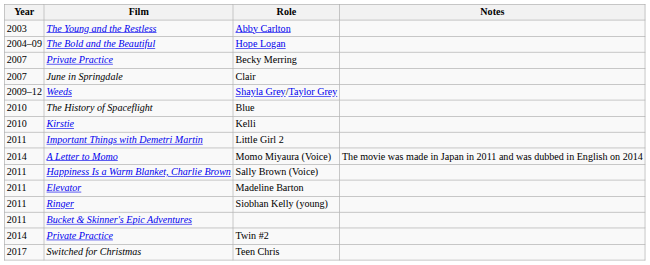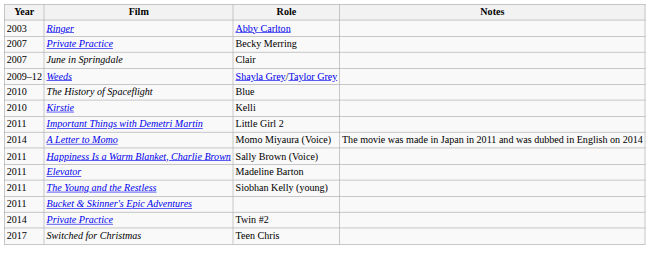 <table class="wikitable">
 <tr>
 <th>Year</th>
 <th>Film</th>
 <th>Role</th>
 <th>Notes</th>
 </tr>
 <tr>
 <td>2003</td>
-<td><em><a href='#'>The Young and the Restless</a></em></td>
+<td><em><a href='#'>Ringer</a></em></td>
 <td><a href='#'>Abby Carlton</a></td>
-<td></td>
-</tr>
-<tr>
-<td>2004–09</td>
-<td><em><a href='#'>The Bold and the Beautiful</a></em></td>
-<td><a href='#'>Hope Logan</a></td>
 <td></td>
 </tr>
 <tr>
 <td>2007</td>
 <td><em><a href='#'>Private Practice</a></em></td>
 <td>Becky Merring</td>
 <td></td>
 </tr>
 <tr>
 <td>2007</td>
 <td><em>June in Springdale</em></td>
 <td>Clair</td>
 <td></td>
 </tr>
 <tr>
 <td>2009–12</td>
 <td><em><a href='#'>Weeds</a></em></td>
 <td><a href='#'>Shayla Grey</a>/<a href='#'>Taylor Grey</a></td>
 <td></td>
 </tr>
 <tr>
 <td>2010</td>
 <td><em>The History of Spaceflight</em></td>
 <td>Blue</td>
 <td></td>
 </tr>
 <tr>
 <td>2010</td>
 <td><em><a href='#'>Kirstie</a></em></td>
 <td>Kelli</td>
 <td></td>
 </tr>
 <tr>
 <td>2011</td>
 <td><em><a href='#'>Important Things with Demetri Martin</a></em></td>
 <td>Little Girl 2</td>
 <td></td>
 </tr>
 <tr>
 <td>2014</td>
 <td><em><a href='#'>A Letter to Momo</a></em></td>
 <td>Momo Miyaura (Voice)</td>
 <td>The movie was made in Japan in 2011 and was dubbed in English on 2014</td>
 </tr>
 <tr>
 <td>2011</td>
 <td><em><a href='#'>Happiness Is a Warm Blanket, Charlie Brown</a></em></td>
 <td>Sally Brown (Voice)</td>
 <td></td>
 </tr>
 <tr>
 <td>2011</td>
 <td><em><a href='#'>Elevator</a></em></td>
 <td>Madeline Barton</td>
 <td></td>
 </tr>
 <tr>
 <td>2011</td>
-<td><em><a href='#'>Ringer</a></em></td>
+<td><em><a href='#'>The Young and the Restless</a></em></td>
 <td>Siobhan Kelly (young)</td>
 <td></td>
 </tr>
 <tr>
 <td>2011</td>
 <td><em><a href='#'>Bucket & Skinner's Epic Adventures</a></em></td>
 <td></td>
 <td></td>
 </tr>
 <tr>
 <td>2014</td>
 <td><em><a href='#'>Private Practice</a></em></td>
 <td>Twin #2</td>
 <td></td>
 </tr>
 <tr>
 <td>2017</td>
 <td><em>Switched for Christmas</em></td>
 <td>Teen Chris</td>
 <td></td>
 </tr>
 </table>
